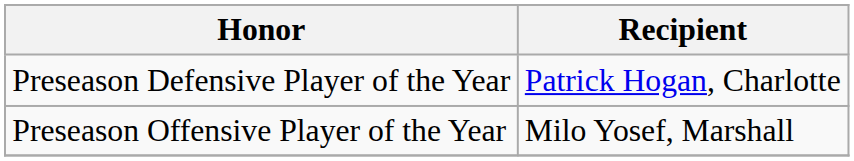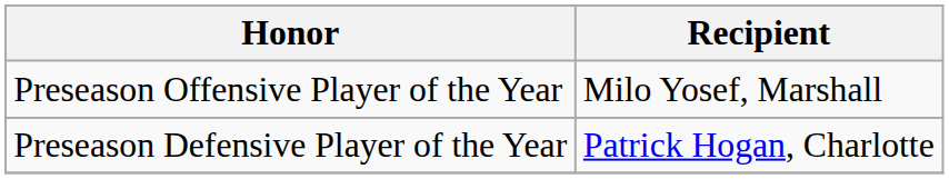 <table class="wikitable" border="1">
 <tr>
 <th>Honor</th>
 <th>Recipient</th>
 </tr>
 <tr>
+<td valign=middle>Preseason Offensive Player of the Year</td>
+<td>Milo Yosef, Marshall</td>
+</tr>
+<tr>
 <td valign=middle>Preseason Defensive Player of the Year</td>
 <td><a href='#'>Patrick Hogan</a>, Charlotte</td>
 </tr>
 <tr>
-<td valign=middle>Preseason Offensive Player of the Year</td>
-<td>Milo Yosef, Marshall</td>
-</tr>
-<tr>
 </tr>
 </table>
